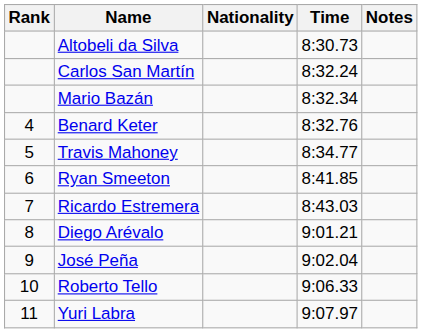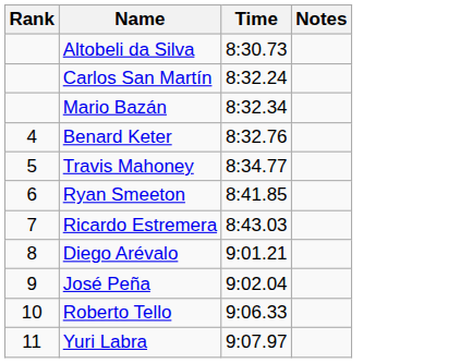 <table class="wikitable sortable" style="text-align:center">
 <tr>
 <th>Rank</th>
 <th>Name</th>
-<th>Nationality</th>
 <th>Time</th>
 <th>Notes</th>
 </tr>
 <tr>
 <td></td>
 <td align=left><a href='#'>Altobeli da Silva</a></td>
-<td align=left></td>
 <td>8:30.73</td>
 <td><strong></strong></td>
 </tr>
 <tr>
 <td></td>
 <td align=left><a href='#'>Carlos San Martín</a></td>
-<td align=left></td>
 <td>8:32.24</td>
 <td><strong></strong></td>
 </tr>
 <tr>
 <td></td>
 <td align=left><a href='#'>Mario Bazán</a></td>
-<td align=left></td>
 <td>8:32.34</td>
 <td></td>
 </tr>
 <tr>
 <td>4</td>
 <td align=left><a href='#'>Benard Keter</a></td>
-<td align=left></td>
 <td>8:32.76</td>
 <td></td>
 </tr>
 <tr>
 <td>5</td>
 <td align=left><a href='#'>Travis Mahoney</a></td>
-<td align=left></td>
 <td>8:34.77</td>
 <td></td>
 </tr>
 <tr>
 <td>6</td>
 <td align=left><a href='#'>Ryan Smeeton</a></td>
-<td align=left></td>
 <td>8:41.85</td>
 <td></td>
 </tr>
 <tr>
 <td>7</td>
 <td align=left><a href='#'>Ricardo Estremera</a></td>
-<td align=left></td>
 <td>8:43.03</td>
 <td></td>
 </tr>
 <tr>
 <td>8</td>
 <td align=left><a href='#'>Diego Arévalo</a></td>
-<td align=left></td>
 <td>9:01.21</td>
 <td></td>
 </tr>
 <tr>
 <td>9</td>
 <td align=left><a href='#'>José Peña</a></td>
-<td align=left></td>
 <td>9:02.04</td>
 <td></td>
 </tr>
 <tr>
 <td>10</td>
 <td align=left><a href='#'>Roberto Tello</a></td>
-<td align=left></td>
 <td>9:06.33</td>
 <td></td>
 </tr>
 <tr>
 <td>11</td>
 <td align=left><a href='#'>Yuri Labra</a></td>
-<td align=left></td>
 <td>9:07.97</td>
 <td></td>
 </tr>
 </table>
